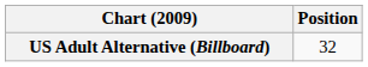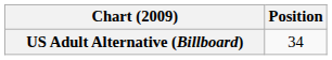 <table class="wikitable plainrowheaders" style="text-align:center">
 <tr>
 <th scope="col" style="width:16em">Chart (2009)</th>
 <th scope="col">Position</th>
 </tr>
 <tr>
 <th scope="row">US Adult Alternative (<em>Billboard</em>)</th>
-<td>32</td>
+<td>34</td>
 </tr>
 </table>
